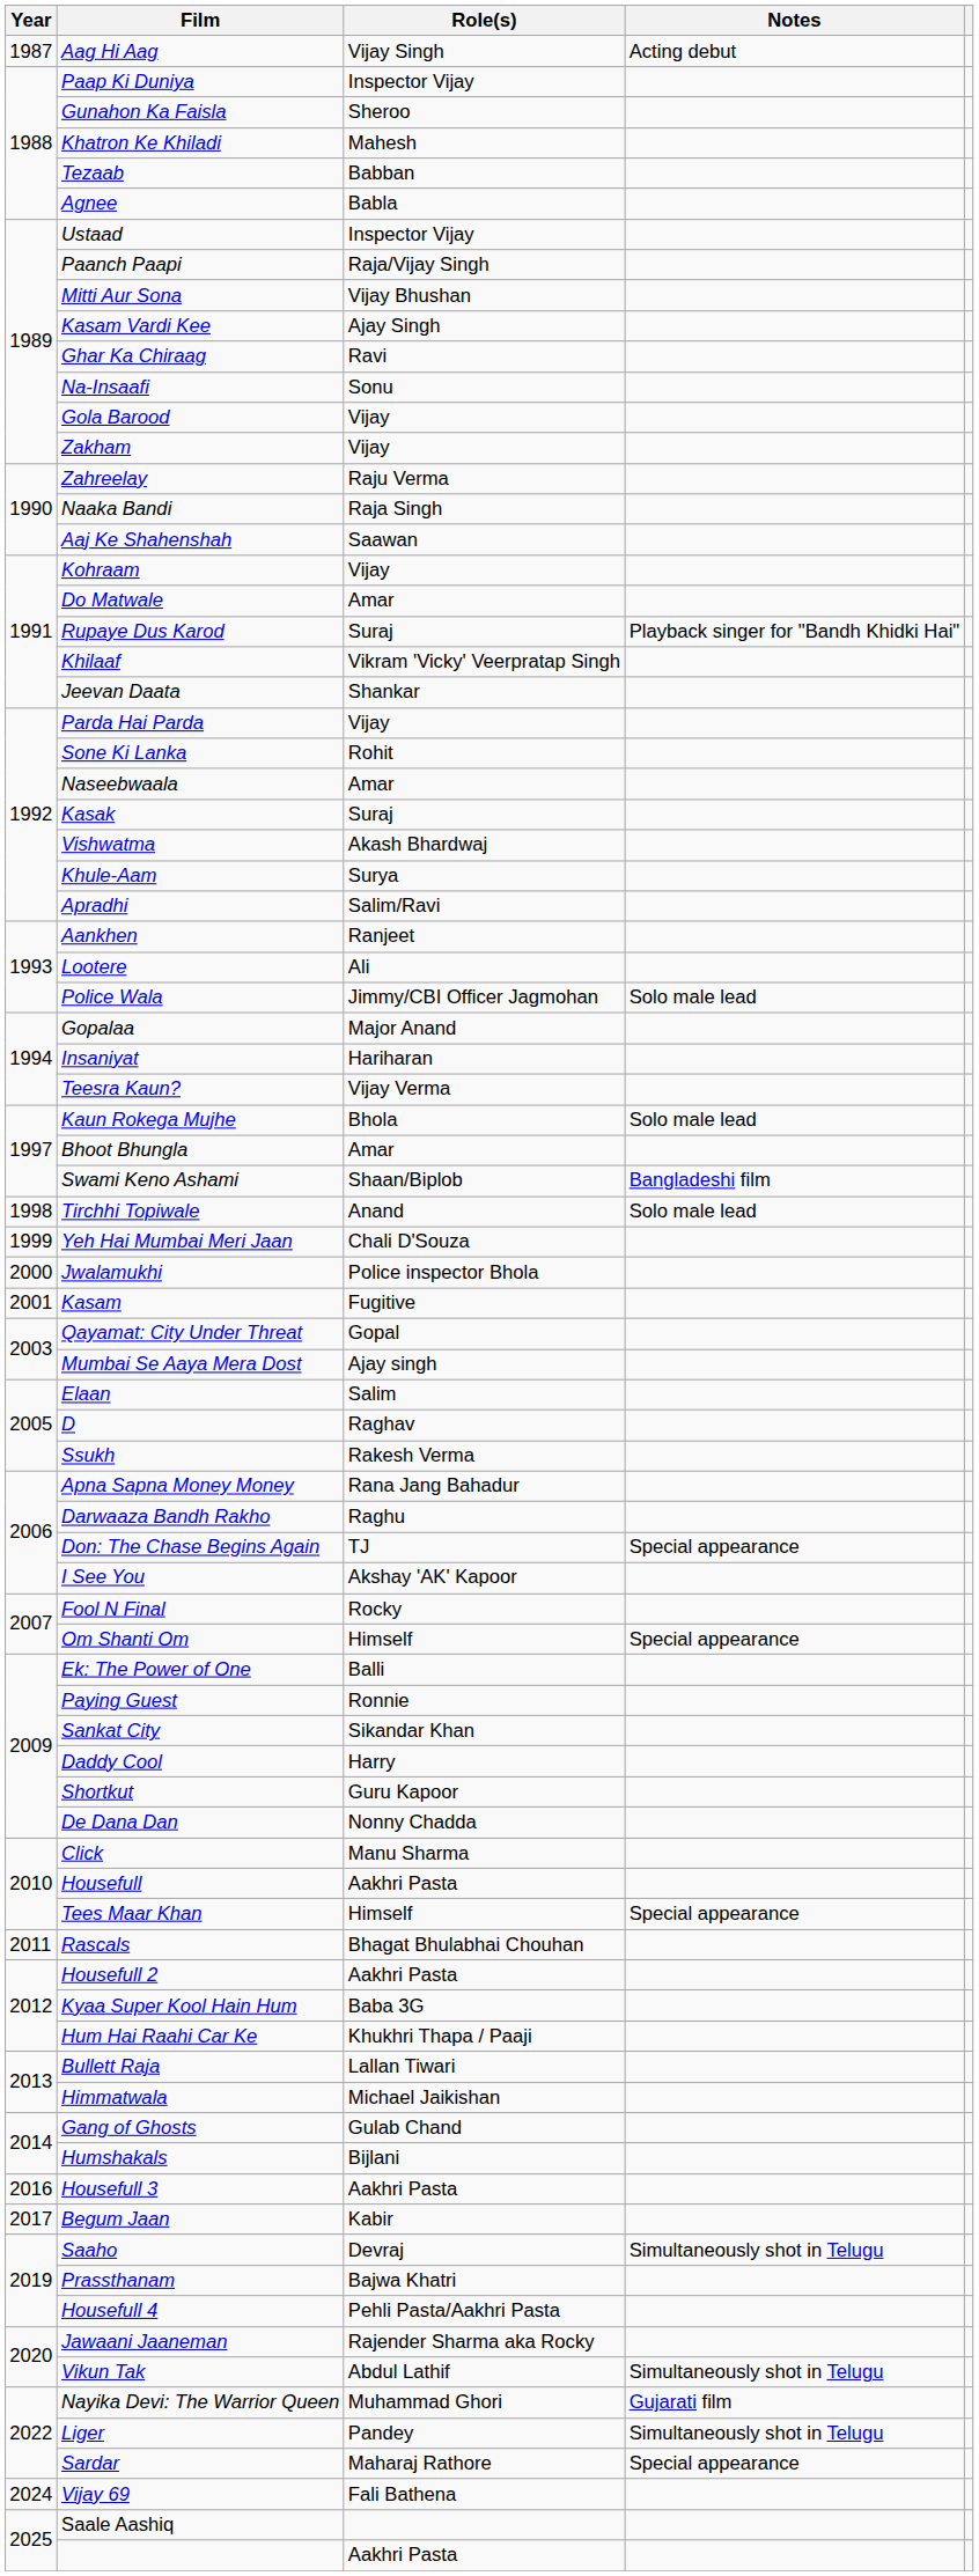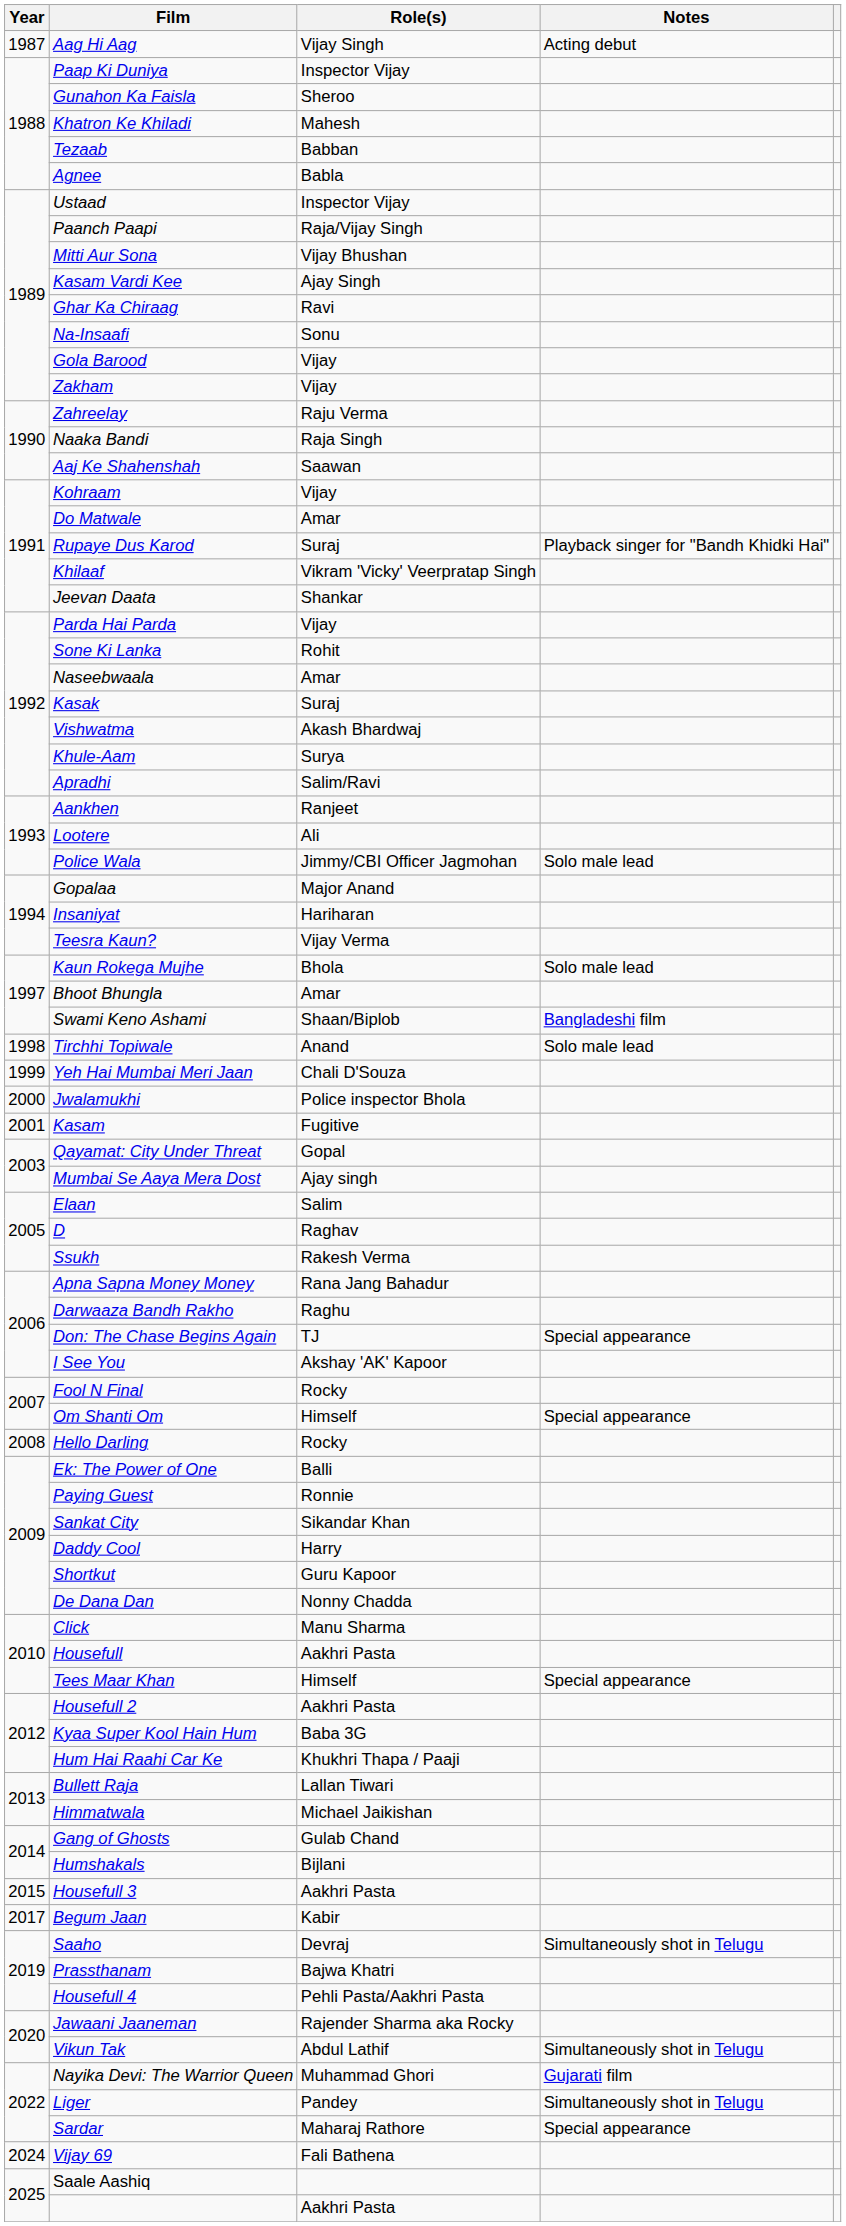 <table class="wikitable sortable">
 <tr>
 <th>Year</th>
 <th>Film</th>
 <th>Role(s)</th>
 <th>Notes</th>
 <th></th>
 </tr>
 <tr>
 <td rowspan="1">1987</td>
 <td><em><a href='#'>Aag Hi Aag</a></em></td>
 <td>Vijay Singh</td>
 <td>Acting debut</td>
 <td></td>
 </tr>
 <tr>
 <td rowspan="5">1988</td>
 <td><em><a href='#'>Paap Ki Duniya</a></em></td>
 <td>Inspector Vijay</td>
 <td></td>
 <td></td>
 </tr>
 <tr>
 <td><em><a href='#'>Gunahon Ka Faisla</a></em></td>
 <td>Sheroo</td>
 <td></td>
 <td></td>
 </tr>
 <tr>
 <td><em><a href='#'>Khatron Ke Khiladi</a></em></td>
 <td>Mahesh</td>
 <td></td>
 <td></td>
 </tr>
 <tr>
 <td><em><a href='#'>Tezaab</a></em></td>
 <td>Babban</td>
 <td></td>
 <td></td>
 </tr>
 <tr>
 <td><em><a href='#'>Agnee</a></em></td>
 <td>Babla</td>
 <td></td>
 <td></td>
 </tr>
 <tr>
 <td rowspan="8">1989</td>
 <td><em>Ustaad</em></td>
 <td>Inspector Vijay</td>
 <td></td>
 <td></td>
 </tr>
 <tr>
 <td><em>Paanch Paapi</em></td>
 <td>Raja/Vijay Singh</td>
 <td></td>
 <td></td>
 </tr>
 <tr>
 <td><em><a href='#'>Mitti Aur Sona</a></em></td>
 <td>Vijay Bhushan</td>
 <td></td>
 <td></td>
 </tr>
 <tr>
 <td><em><a href='#'>Kasam Vardi Kee</a></em></td>
 <td>Ajay Singh</td>
 <td></td>
 <td></td>
 </tr>
 <tr>
 <td><em><a href='#'>Ghar Ka Chiraag</a></em></td>
 <td>Ravi</td>
 <td></td>
 <td></td>
 </tr>
 <tr>
 <td><em><a href='#'>Na-Insaafi</a></em></td>
 <td>Sonu</td>
 <td></td>
 <td></td>
 </tr>
 <tr>
 <td><em><a href='#'>Gola Barood</a></em></td>
 <td>Vijay</td>
 <td></td>
 <td></td>
 </tr>
 <tr>
 <td><em><a href='#'>Zakham</a></em></td>
 <td>Vijay</td>
 <td></td>
 <td></td>
 </tr>
 <tr>
 <td rowspan="3">1990</td>
 <td><em><a href='#'>Zahreelay</a></em></td>
 <td>Raju Verma</td>
 <td></td>
 <td></td>
 </tr>
 <tr>
 <td><em>Naaka Bandi</em></td>
 <td>Raja Singh</td>
 <td></td>
 <td></td>
 </tr>
 <tr>
 <td><em><a href='#'>Aaj Ke Shahenshah</a></em></td>
 <td>Saawan</td>
 <td></td>
 <td></td>
 </tr>
 <tr>
 <td rowspan="5">1991</td>
 <td><em><a href='#'>Kohraam</a></em></td>
 <td>Vijay</td>
 <td></td>
 <td></td>
 </tr>
 <tr>
 <td><em><a href='#'>Do Matwale</a></em></td>
 <td>Amar</td>
 <td></td>
 <td></td>
 </tr>
 <tr>
 <td><em><a href='#'>Rupaye Dus Karod</a></em></td>
 <td>Suraj</td>
 <td>Playback singer for "Bandh Khidki Hai"</td>
 <td></td>
 </tr>
 <tr>
 <td><em><a href='#'>Khilaaf</a></em></td>
 <td>Vikram 'Vicky' Veerpratap Singh</td>
 <td></td>
 </tr>
 <tr>
 <td><em>Jeevan Daata</em></td>
 <td>Shankar</td>
 <td></td>
 <td></td>
 </tr>
 <tr>
 <td rowspan="7">1992</td>
 <td><em><a href='#'>Parda Hai Parda</a></em></td>
 <td>Vijay</td>
 <td></td>
 <td></td>
 </tr>
 <tr>
 <td><em><a href='#'>Sone Ki Lanka</a></em></td>
 <td>Rohit</td>
 <td></td>
 <td></td>
 </tr>
 <tr>
 <td><em>Naseebwaala</em></td>
 <td>Amar</td>
 <td></td>
 <td></td>
 </tr>
 <tr>
 <td><em><a href='#'>Kasak</a></em></td>
 <td>Suraj</td>
 <td></td>
 <td></td>
 </tr>
 <tr>
 <td><em><a href='#'>Vishwatma</a></em></td>
 <td>Akash Bhardwaj</td>
 <td></td>
 <td></td>
 </tr>
 <tr>
 <td><em><a href='#'>Khule-Aam</a></em></td>
 <td>Surya</td>
 <td></td>
 <td></td>
 </tr>
 <tr>
 <td><em><a href='#'>Apradhi</a></em></td>
 <td>Salim/Ravi</td>
 <td></td>
 <td></td>
 </tr>
 <tr>
 <td rowspan="3">1993</td>
 <td><em><a href='#'>Aankhen</a></em></td>
 <td>Ranjeet</td>
 <td></td>
 </tr>
 <tr>
 <td><em><a href='#'>Lootere</a></em></td>
 <td>Ali</td>
 <td></td>
 <td></td>
 </tr>
 <tr>
 <td><em><a href='#'>Police Wala</a></em></td>
 <td>Jimmy/CBI Officer Jagmohan</td>
 <td>Solo male lead</td>
 <td></td>
 </tr>
 <tr>
 <td rowspan="3">1994</td>
 <td><em>Gopalaa</em></td>
 <td>Major Anand</td>
 <td></td>
 <td></td>
 </tr>
 <tr>
 <td><em><a href='#'>Insaniyat</a></em></td>
 <td>Hariharan</td>
 <td></td>
 <td></td>
 </tr>
 <tr>
 <td><em><a href='#'>Teesra Kaun?</a></em></td>
 <td>Vijay Verma</td>
 <td></td>
 <td></td>
 </tr>
 <tr>
 <td rowspan="3">1997</td>
 <td><em><a href='#'>Kaun Rokega Mujhe</a></em></td>
 <td>Bhola</td>
 <td>Solo male lead</td>
 <td></td>
 </tr>
 <tr>
 <td><em>Bhoot Bhungla</em></td>
 <td>Amar</td>
 <td></td>
 <td></td>
 </tr>
 <tr>
 <td><em>Swami Keno Ashami</em></td>
 <td>Shaan/Biplob</td>
 <td><a href='#'>Bangladeshi</a> film</td>
 <td></td>
 </tr>
 <tr>
 <td>1998</td>
 <td><em><a href='#'>Tirchhi Topiwale</a></em></td>
 <td>Anand</td>
 <td>Solo male lead</td>
 <td></td>
 </tr>
 <tr>
 <td>1999</td>
 <td><em><a href='#'>Yeh Hai Mumbai Meri Jaan</a></em></td>
 <td>Chali D'Souza</td>
 <td></td>
 <td></td>
 </tr>
 <tr>
 <td>2000</td>
 <td><em><a href='#'>Jwalamukhi</a></em></td>
 <td>Police inspector Bhola</td>
 <td></td>
 <td></td>
 </tr>
 <tr>
 <td>2001</td>
 <td><em><a href='#'>Kasam</a></em></td>
 <td>Fugitive</td>
 <td></td>
 <td></td>
 </tr>
 <tr>
 <td rowspan="2">2003</td>
 <td><em><a href='#'>Qayamat: City Under Threat</a></em></td>
 <td>Gopal</td>
 <td></td>
 <td></td>
 </tr>
 <tr>
 <td><em><a href='#'>Mumbai Se Aaya Mera Dost</a></em></td>
 <td>Ajay singh</td>
 <td></td>
 <td></td>
 </tr>
 <tr>
 <td rowspan="3">2005</td>
 <td><em><a href='#'>Elaan</a></em></td>
 <td>Salim</td>
 <td></td>
 <td></td>
 </tr>
 <tr>
 <td><em><a href='#'>D</a></em></td>
 <td>Raghav</td>
 <td></td>
 <td></td>
 </tr>
 <tr>
 <td><em><a href='#'>Ssukh</a></em></td>
 <td>Rakesh Verma</td>
 <td></td>
 <td></td>
 </tr>
 <tr>
 <td rowspan="4">2006</td>
 <td><em><a href='#'>Apna Sapna Money Money</a></em></td>
 <td>Rana Jang Bahadur</td>
 <td></td>
 <td></td>
 </tr>
 <tr>
 <td><em><a href='#'>Darwaaza Bandh Rakho</a></em></td>
 <td>Raghu</td>
 <td></td>
 <td></td>
 </tr>
 <tr>
 <td><em><a href='#'>Don: The Chase Begins Again</a></em></td>
 <td>TJ</td>
 <td>Special appearance</td>
 <td></td>
 </tr>
 <tr>
 <td><em><a href='#'>I See You</a></em></td>
 <td>Akshay 'AK' Kapoor</td>
 <td></td>
 <td></td>
 </tr>
 <tr>
 <td rowspan="2">2007</td>
 <td><em><a href='#'>Fool N Final</a></em></td>
 <td>Rocky</td>
 <td></td>
 <td></td>
 </tr>
 <tr>
 <td><em><a href='#'>Om Shanti Om</a></em></td>
 <td>Himself</td>
 <td>Special appearance</td>
 <td></td>
 </tr>
 <tr>
+<td>2008</td>
+<td><em><a href='#'>Hello Darling</a></em></td>
+<td>Rocky</td>
+<td></td>
+<td></td>
+</tr>
+<tr>
 <td rowspan="6">2009</td>
 <td><em><a href='#'>Ek: The Power of One</a></em></td>
 <td>Balli</td>
 <td></td>
 <td></td>
 </tr>
 <tr>
 <td><em><a href='#'>Paying Guest</a></em></td>
 <td>Ronnie</td>
 <td></td>
 <td></td>
 </tr>
 <tr>
 <td><em><a href='#'>Sankat City</a></em></td>
 <td>Sikandar Khan</td>
 <td></td>
 <td></td>
 </tr>
 <tr>
 <td><em><a href='#'>Daddy Cool</a></em></td>
 <td>Harry</td>
 <td></td>
 <td></td>
 </tr>
 <tr>
 <td><em><a href='#'>Shortkut</a></em></td>
 <td>Guru Kapoor</td>
 <td></td>
 <td></td>
 </tr>
 <tr>
 <td><em><a href='#'>De Dana Dan</a></em></td>
 <td>Nonny Chadda</td>
 <td></td>
 <td></td>
 </tr>
 <tr>
 <td rowspan="3">2010</td>
 <td><em><a href='#'>Click</a></em></td>
 <td>Manu Sharma</td>
 <td></td>
 <td></td>
 </tr>
 <tr>
 <td><em><a href='#'>Housefull</a></em></td>
 <td>Aakhri Pasta</td>
 <td></td>
 <td></td>
 </tr>
 <tr>
 <td><em><a href='#'>Tees Maar Khan</a></em></td>
 <td>Himself</td>
 <td>Special appearance</td>
 <td></td>
 </tr>
 <tr>
-<td>2011</td>
-<td><em><a href='#'>Rascals</a></em></td>
-<td>Bhagat Bhulabhai Chouhan</td>
-<td></td>
-<td></td>
-</tr>
-<tr>
 <td rowspan="3">2012</td>
 <td><em><a href='#'>Housefull 2</a></em></td>
 <td>Aakhri Pasta</td>
 <td></td>
 <td></td>
 </tr>
 <tr>
 <td><em><a href='#'>Kyaa Super Kool Hain Hum</a></em></td>
 <td>Baba 3G</td>
 <td></td>
 <td></td>
 </tr>
 <tr>
 <td><em><a href='#'>Hum Hai Raahi Car Ke</a></em></td>
 <td>Khukhri Thapa / Paaji</td>
 <td></td>
 <td></td>
 </tr>
 <tr>
 <td rowspan="2">2013</td>
 <td><em><a href='#'>Bullett Raja</a></em></td>
 <td>Lallan Tiwari</td>
 <td></td>
 <td></td>
 </tr>
 <tr>
 <td><em><a href='#'>Himmatwala</a></em></td>
 <td>Michael Jaikishan</td>
 <td></td>
 <td></td>
 </tr>
 <tr>
 <td rowspan="2">2014</td>
 <td><em><a href='#'>Gang of Ghosts</a></em></td>
 <td>Gulab Chand</td>
 <td></td>
 <td></td>
 </tr>
 <tr>
 <td><em><a href='#'>Humshakals</a></em></td>
 <td>Bijlani</td>
 <td></td>
 <td></td>
 </tr>
 <tr>
-<td>2016</td>
+<td>2015</td>
 <td><em><a href='#'>Housefull 3</a></em></td>
 <td>Aakhri Pasta</td>
 <td></td>
 <td></td>
 </tr>
 <tr>
 <td>2017</td>
 <td><em><a href='#'>Begum Jaan</a></em></td>
 <td>Kabir</td>
 <td></td>
 <td></td>
 </tr>
 <tr>
 <td rowspan="3">2019</td>
 <td><em><a href='#'>Saaho</a></em></td>
 <td>Devraj</td>
 <td>Simultaneously shot in <a href='#'>Telugu</a></td>
 <td></td>
 </tr>
 <tr>
 <td><em><a href='#'>Prassthanam</a></em></td>
 <td>Bajwa Khatri</td>
 <td></td>
 <td></td>
 </tr>
 <tr>
 <td><em><a href='#'>Housefull 4</a></em></td>
 <td>Pehli Pasta/Aakhri Pasta</td>
 <td></td>
 <td></td>
 </tr>
 <tr>
 <td rowspan="2">2020</td>
 <td><em><a href='#'>Jawaani Jaaneman</a></em></td>
 <td>Rajender Sharma aka Rocky</td>
 <td></td>
 <td></td>
 </tr>
 <tr>
 <td><em><a href='#'>Vikun Tak</a></em></td>
 <td>Abdul Lathif</td>
 <td>Simultaneously shot in <a href='#'>Telugu</a></td>
 <td></td>
 </tr>
 <tr>
 <td rowspan="3">2022</td>
 <td><em>Nayika Devi: The Warrior Queen</em></td>
 <td>Muhammad Ghori</td>
 <td><a href='#'>Gujarati</a> film</td>
 <td></td>
 </tr>
 <tr>
 <td><em><a href='#'>Liger</a></em></td>
 <td>Pandey</td>
 <td>Simultaneously shot in <a href='#'>Telugu</a></td>
 <td></td>
 </tr>
 <tr>
 <td><em><a href='#'>Sardar</a></em></td>
 <td>Maharaj Rathore</td>
 <td>Special appearance</td>
 <td></td>
 </tr>
 <tr>
 <td>2024</td>
 <td><em><a href='#'>Vijay 69</a></em></td>
 <td>Fali Bathena</td>
 <td></td>
 <td></td>
 </tr>
 <tr>
 <td rowspan="2">2025</td>
 <td>Saale Aashiq</td>
 <td></td>
 <td></td>
 <td></td>
 </tr>
 <tr>
 <td></td>
 <td>Aakhri Pasta</td>
 <td></td>
 <td></td>
 </tr>
 </table>
